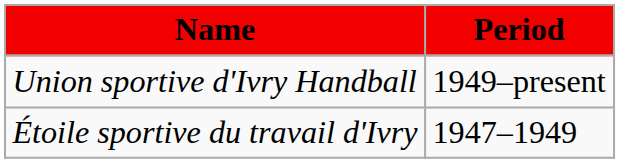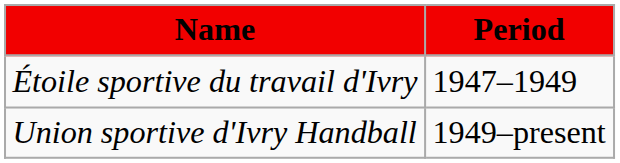 <table class="wikitable" style="text-align: left">
 <tr>
 <th style="color:black; background:#f20000">Name</th>
 <th style="color:black; background:#f20000">Period</th>
 </tr>
 <tr>
+<td align=left><em>Étoile sportive du travail d'Ivry</em></td>
+<td>1947–1949</td>
+</tr>
+<tr>
 <td align=left><em>Union sportive d'Ivry Handball</em></td>
 <td>1949–present</td>
 </tr>
-<tr>
-<td align=left><em>Étoile sportive du travail d'Ivry</em></td>
-<td>1947–1949</td>
-</tr>
 </table>
